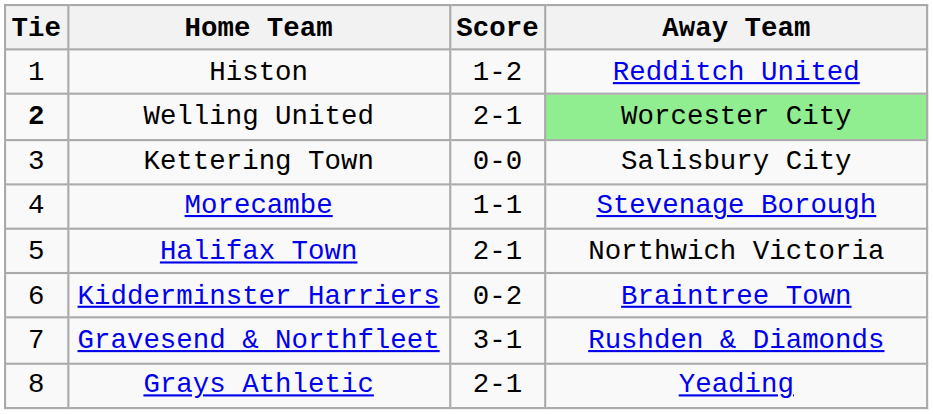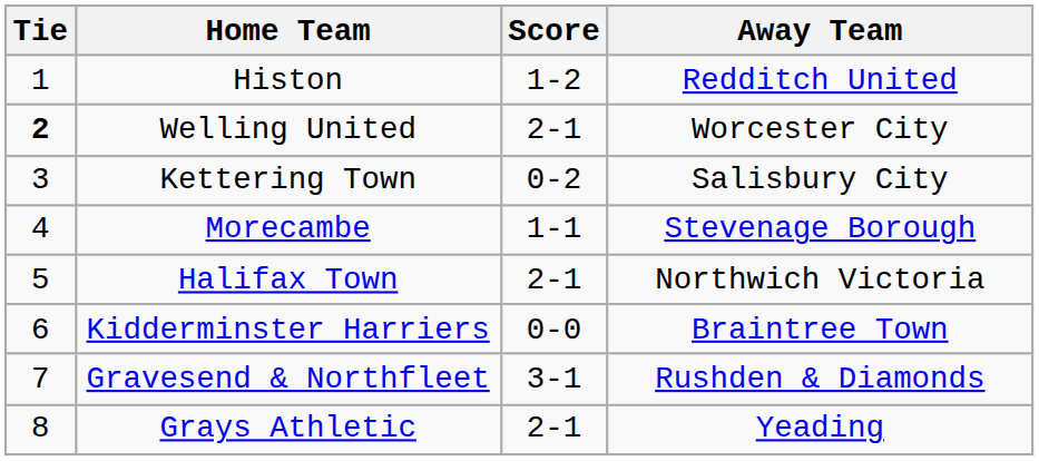 <table class="wikitable" style="text-align:center;">
 <tr>
 <th width=20>Tie</th>
 <th width=175>Home Team</th>
 <th width=20>Score</th>
 <th width=175>Away Team</th>
 </tr>
 <tr>
 <td>1</td>
 <td>Histon</td>
 <td>1-2</td>
 <td><a href='#'>Redditch United</a></td>
 </tr>
 <tr>
 <td><strong>2</strong></td>
 <td>Welling United</td>
 <td>2-1</td>
-<td style="background: lightgreen;">Worcester City</td>
+<td>Worcester City</td>
 </tr>
 <tr>
 <td>3</td>
 <td>Kettering Town</td>
-<td>0-0</td>
+<td>0-2</td>
 <td>Salisbury City</td>
 </tr>
 <tr>
 <td>4</td>
 <td><a href='#'>Morecambe</a></td>
 <td>1-1</td>
 <td><a href='#'>Stevenage Borough</a></td>
 </tr>
 <tr>
 <td>5</td>
 <td><a href='#'>Halifax Town</a></td>
 <td>2-1</td>
 <td>Northwich Victoria</td>
 </tr>
 <tr>
 <td>6</td>
 <td><a href='#'>Kidderminster Harriers</a></td>
-<td>0-2</td>
+<td>0-0</td>
 <td><a href='#'>Braintree Town</a></td>
 </tr>
 <tr>
 <td>7</td>
 <td><a href='#'>Gravesend & Northfleet</a></td>
 <td>3-1</td>
 <td><a href='#'>Rushden & Diamonds</a></td>
 </tr>
 <tr>
 <td>8</td>
 <td><a href='#'>Grays Athletic</a></td>
 <td>2-1</td>
 <td><a href='#'>Yeading</a></td>
 </tr>
 </table>
